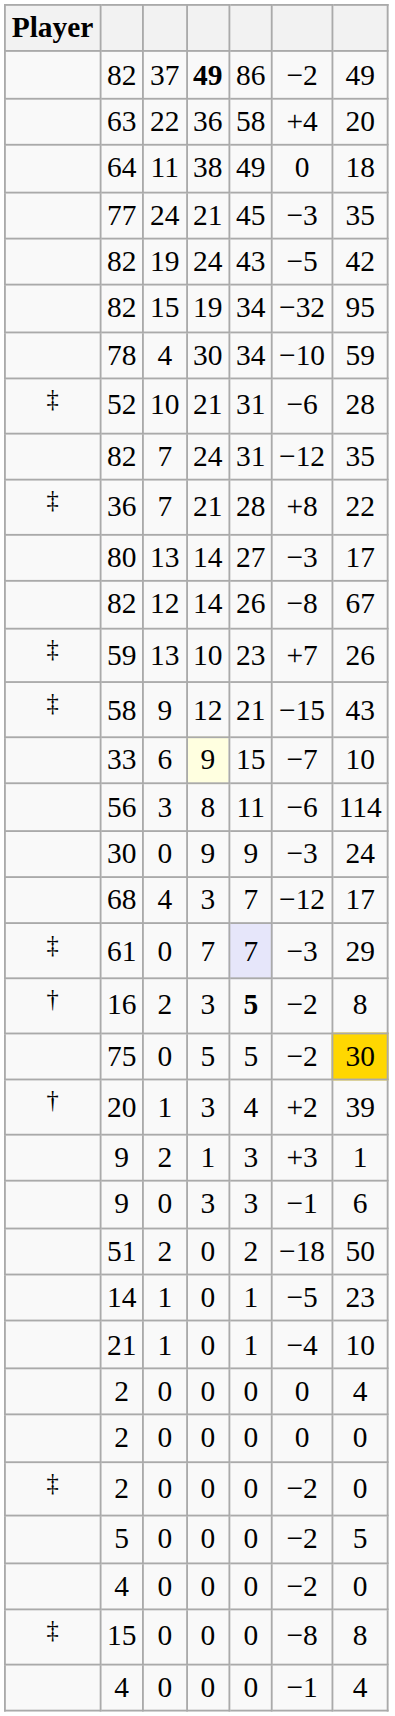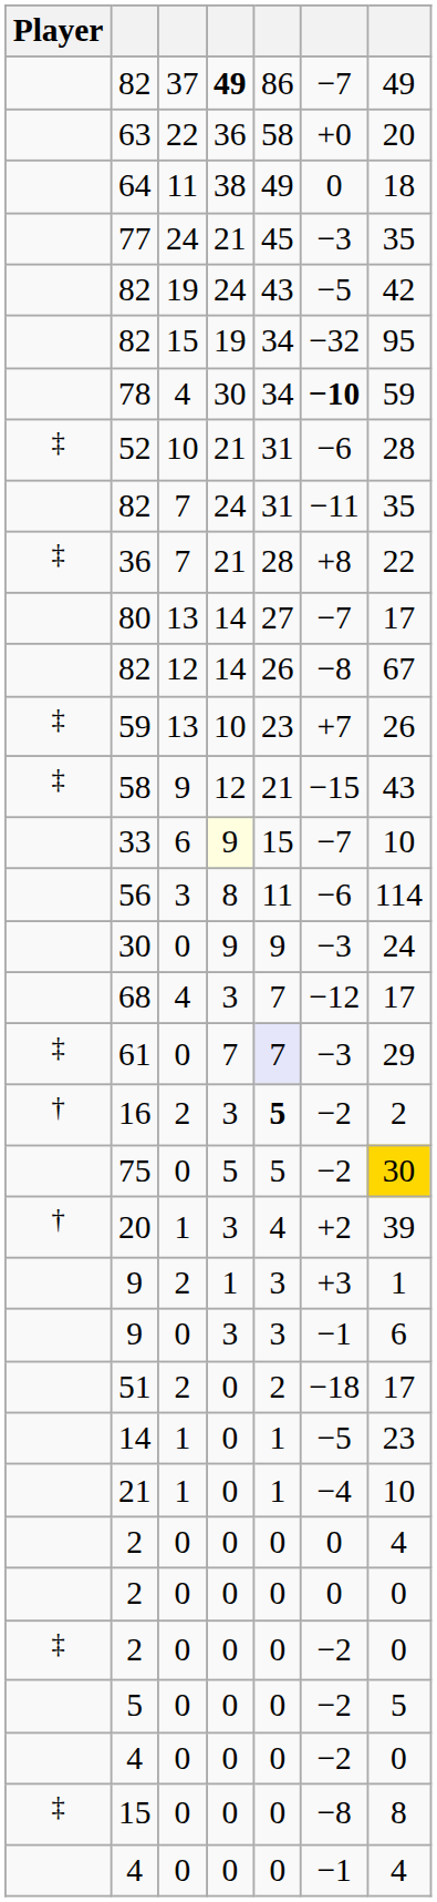 <table class="wikitable sortable" style="text-align:center;">
 <tr>
 <th>Player</th>
 <th></th>
 <th></th>
 <th></th>
 <th></th>
 <th data-sort-type="number"></th>
 <th></th>
 </tr>
 <tr>
 <td></td>
 <td>82</td>
 <td>37</td>
 <td><strong>49</strong></td>
 <td>86</td>
-<td>−2</td>
+<td>−7</td>
 <td>49</td>
 </tr>
 <tr>
 <td></td>
 <td>63</td>
 <td>22</td>
 <td>36</td>
 <td>58</td>
-<td>+4</td>
+<td>+0</td>
 <td>20</td>
 </tr>
 <tr>
 <td></td>
 <td>64</td>
 <td>11</td>
 <td>38</td>
 <td>49</td>
 <td>0</td>
 <td>18</td>
 </tr>
 <tr>
 <td></td>
 <td>77</td>
 <td>24</td>
 <td>21</td>
 <td>45</td>
 <td>−3</td>
 <td>35</td>
 </tr>
 <tr>
 <td></td>
 <td>82</td>
 <td>19</td>
 <td>24</td>
 <td>43</td>
 <td>−5</td>
 <td>42</td>
 </tr>
 <tr>
 <td></td>
 <td>82</td>
 <td>15</td>
 <td>19</td>
 <td>34</td>
 <td>−32</td>
 <td>95</td>
 </tr>
 <tr>
 <td></td>
 <td>78</td>
 <td>4</td>
 <td>30</td>
 <td>34</td>
-<td>−10</td>
+<td><strong>−10</strong></td>
 <td>59</td>
 </tr>
 <tr>
 <td><sup>‡</sup></td>
 <td>52</td>
 <td>10</td>
 <td>21</td>
 <td>31</td>
 <td>−6</td>
 <td>28</td>
 </tr>
 <tr>
 <td></td>
 <td>82</td>
 <td>7</td>
 <td>24</td>
 <td>31</td>
-<td>−12</td>
+<td>−11</td>
 <td>35</td>
 </tr>
 <tr>
 <td><sup>‡</sup></td>
 <td>36</td>
 <td>7</td>
 <td>21</td>
 <td>28</td>
 <td>+8</td>
 <td>22</td>
 </tr>
 <tr>
 <td></td>
 <td>80</td>
 <td>13</td>
 <td>14</td>
 <td>27</td>
-<td>−3</td>
+<td>−7</td>
 <td>17</td>
 </tr>
 <tr>
 <td></td>
 <td>82</td>
 <td>12</td>
 <td>14</td>
 <td>26</td>
 <td>−8</td>
 <td>67</td>
 </tr>
 <tr>
 <td><sup>‡</sup></td>
 <td>59</td>
 <td>13</td>
 <td>10</td>
 <td>23</td>
 <td>+7</td>
 <td>26</td>
 </tr>
 <tr>
 <td><sup>‡</sup></td>
 <td>58</td>
 <td>9</td>
 <td>12</td>
 <td>21</td>
 <td>−15</td>
 <td>43</td>
 </tr>
 <tr>
 <td></td>
 <td>33</td>
 <td>6</td>
 <td style="background: lightyellow;">9</td>
 <td>15</td>
 <td>−7</td>
 <td>10</td>
 </tr>
 <tr>
 <td></td>
 <td>56</td>
 <td>3</td>
 <td>8</td>
 <td>11</td>
 <td>−6</td>
 <td>114</td>
 </tr>
 <tr>
 <td></td>
 <td>30</td>
 <td>0</td>
 <td>9</td>
 <td>9</td>
 <td>−3</td>
 <td>24</td>
 </tr>
 <tr>
 <td></td>
 <td>68</td>
 <td>4</td>
 <td>3</td>
 <td>7</td>
 <td>−12</td>
 <td>17</td>
 </tr>
 <tr>
 <td><sup>‡</sup></td>
 <td>61</td>
 <td>0</td>
 <td>7</td>
 <td style="background: lavender;">7</td>
 <td>−3</td>
 <td>29</td>
 </tr>
 <tr>
 <td><sup>†</sup></td>
 <td>16</td>
 <td>2</td>
 <td>3</td>
 <td><strong>5</strong></td>
 <td>−2</td>
-<td>8</td>
+<td>2</td>
 </tr>
 <tr>
 <td></td>
 <td>75</td>
 <td>0</td>
 <td>5</td>
 <td>5</td>
 <td>−2</td>
 <td style="background: gold;">30</td>
 </tr>
 <tr>
 <td><sup>†</sup></td>
 <td>20</td>
 <td>1</td>
 <td>3</td>
 <td>4</td>
 <td>+2</td>
 <td>39</td>
 </tr>
 <tr>
 <td></td>
 <td>9</td>
 <td>2</td>
 <td>1</td>
 <td>3</td>
 <td>+3</td>
 <td>1</td>
 </tr>
 <tr>
 <td></td>
 <td>9</td>
 <td>0</td>
 <td>3</td>
 <td>3</td>
 <td>−1</td>
 <td>6</td>
 </tr>
 <tr>
 <td></td>
 <td>51</td>
 <td>2</td>
 <td>0</td>
 <td>2</td>
 <td>−18</td>
-<td>50</td>
+<td>17</td>
 </tr>
 <tr>
 <td></td>
 <td>14</td>
 <td>1</td>
 <td>0</td>
 <td>1</td>
 <td>−5</td>
 <td>23</td>
 </tr>
 <tr>
 <td></td>
 <td>21</td>
 <td>1</td>
 <td>0</td>
 <td>1</td>
 <td>−4</td>
 <td>10</td>
 </tr>
 <tr>
 <td></td>
 <td>2</td>
 <td>0</td>
 <td>0</td>
 <td>0</td>
 <td>0</td>
 <td>4</td>
 </tr>
 <tr>
 <td></td>
 <td>2</td>
 <td>0</td>
 <td>0</td>
 <td>0</td>
 <td>0</td>
 <td>0</td>
 </tr>
 <tr>
 <td><sup>‡</sup></td>
 <td>2</td>
 <td>0</td>
 <td>0</td>
 <td>0</td>
 <td>−2</td>
 <td>0</td>
 </tr>
 <tr>
 <td></td>
 <td>5</td>
 <td>0</td>
 <td>0</td>
 <td>0</td>
 <td>−2</td>
 <td>5</td>
 </tr>
 <tr>
 <td></td>
 <td>4</td>
 <td>0</td>
 <td>0</td>
 <td>0</td>
 <td>−2</td>
 <td>0</td>
 </tr>
 <tr>
 <td><sup>‡</sup></td>
 <td>15</td>
 <td>0</td>
 <td>0</td>
 <td>0</td>
 <td>−8</td>
 <td>8</td>
 </tr>
 <tr>
 <td></td>
 <td>4</td>
 <td>0</td>
 <td>0</td>
 <td>0</td>
 <td>−1</td>
 <td>4</td>
 </tr>
 </table>
